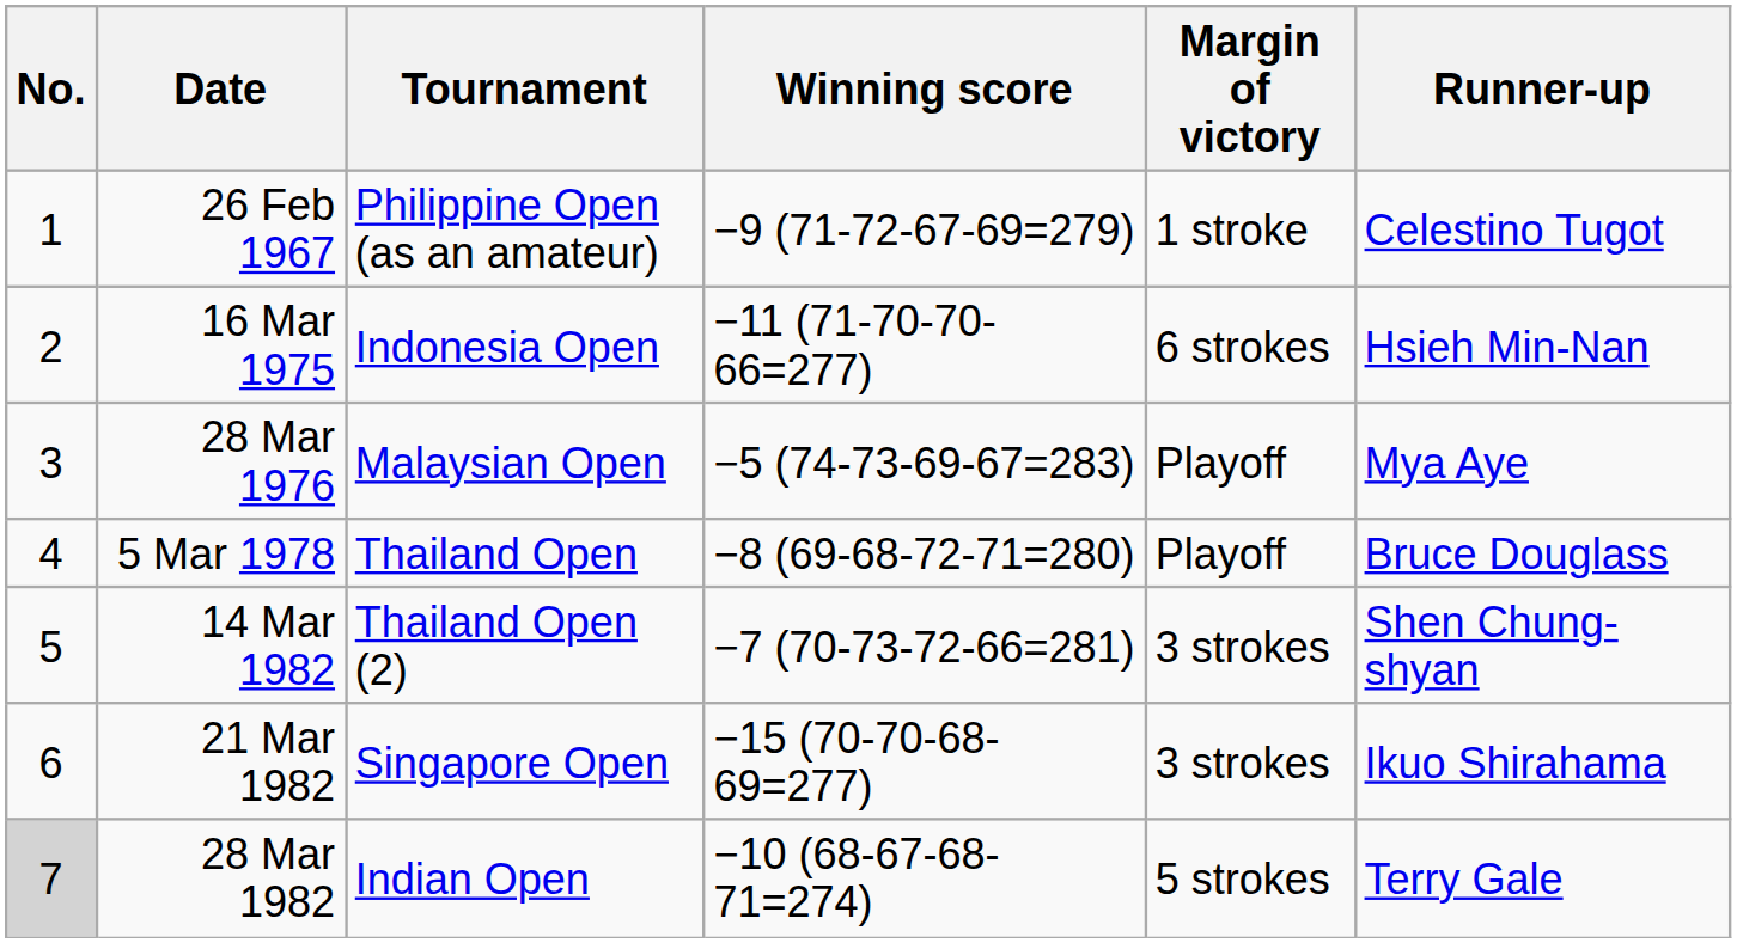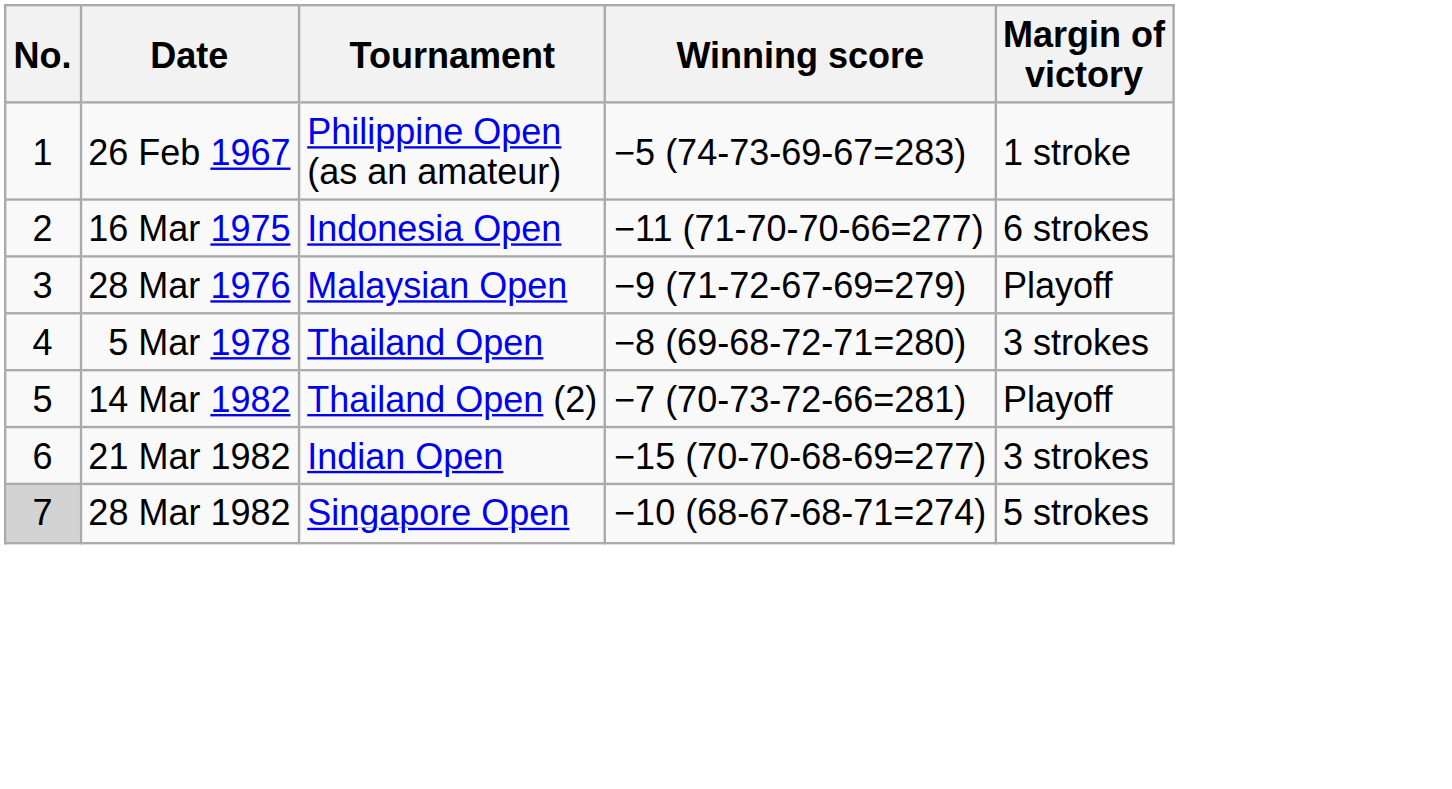 <table class="wikitable" style="font-size:95%;">
 <tr>
 <th>No.</th>
 <th>Date</th>
 <th>Tournament</th>
 <th>Winning score</th>
 <th>Margin of<br>victory</th>
-<th>Runner-up</th>
 </tr>
 <tr>
 <td align=center>1</td>
 <td align=right>26 Feb <a href='#'>1967</a></td>
 <td><a href='#'>Philippine Open</a><br>(as an amateur)</td>
-<td>−9 (71-72-67-69=279)</td>
+<td>−5 (74-73-69-67=283)</td>
 <td>1 stroke</td>
-<td> <a href='#'>Celestino Tugot</a></td>
 </tr>
 <tr>
 <td align=center>2</td>
 <td align=right>16 Mar <a href='#'>1975</a></td>
 <td><a href='#'>Indonesia Open</a></td>
 <td>−11 (71-70-70-66=277)</td>
 <td>6 strokes</td>
-<td> <a href='#'>Hsieh Min-Nan</a></td>
 </tr>
 <tr>
 <td align=center>3</td>
 <td align=right>28 Mar <a href='#'>1976</a></td>
 <td><a href='#'>Malaysian Open</a></td>
-<td>−5 (74-73-69-67=283)</td>
+<td>−9 (71-72-67-69=279)</td>
 <td>Playoff</td>
-<td> <a href='#'>Mya Aye</a></td>
 </tr>
 <tr>
 <td align=center>4</td>
 <td align=right>5 Mar <a href='#'>1978</a></td>
 <td><a href='#'>Thailand Open</a></td>
 <td>−8 (69-68-72-71=280)</td>
-<td>Playoff</td>
-<td> <a href='#'>Bruce Douglass</a></td>
+<td>3 strokes</td>
 </tr>
 <tr>
 <td align=center>5</td>
 <td align=right>14 Mar <a href='#'>1982</a></td>
 <td><a href='#'>Thailand Open</a> (2)</td>
 <td>−7 (70-73-72-66=281)</td>
-<td>3 strokes</td>
-<td> <a href='#'>Shen Chung-shyan</a></td>
+<td>Playoff</td>
 </tr>
 <tr>
 <td align=center>6</td>
 <td align=right>21 Mar 1982</td>
-<td><a href='#'>Singapore Open</a></td>
+<td><a href='#'>Indian Open</a></td>
 <td>−15 (70-70-68-69=277)</td>
 <td>3 strokes</td>
-<td> <a href='#'>Ikuo Shirahama</a></td>
 </tr>
 <tr>
 <td align=center style="background: lightgrey;">7</td>
 <td align=right>28 Mar 1982</td>
-<td><a href='#'>Indian Open</a></td>
+<td><a href='#'>Singapore Open</a></td>
 <td>−10 (68-67-68-71=274)</td>
 <td>5 strokes</td>
-<td> <a href='#'>Terry Gale</a></td>
 </tr>
 </table>
